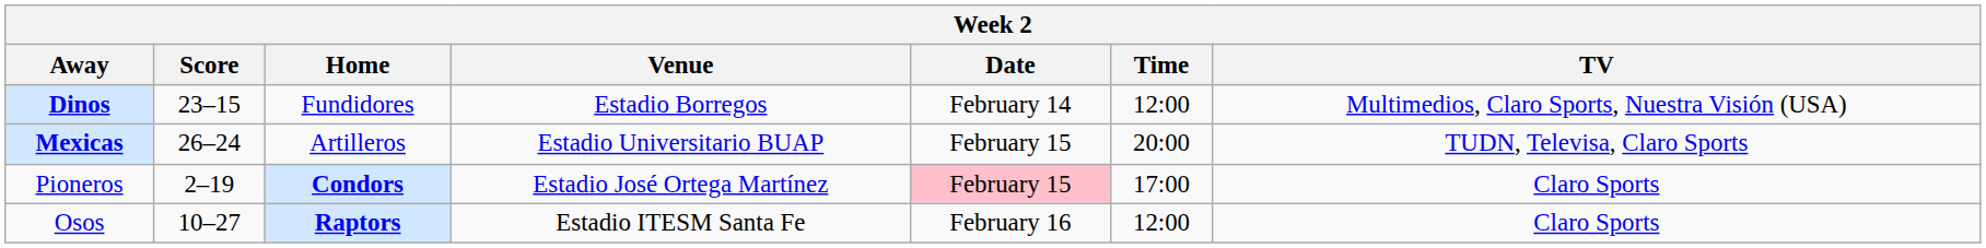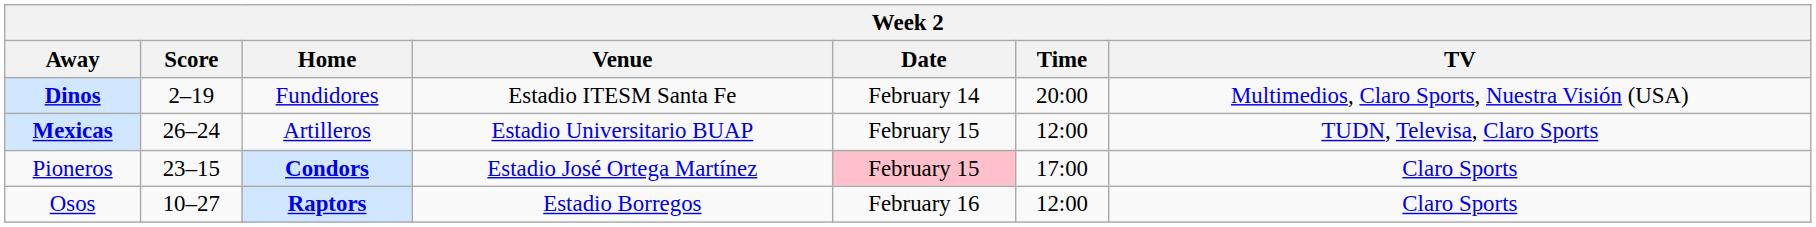 <table class="wikitable mw-collapsible mw-collapsed" style="width:100%;">
 <tr>
 <th colspan="8">Week 2</th>
 </tr>
 <tr>
 <th>Away</th>
 <th>Score</th>
 <th>Home</th>
 <th>Venue</th>
 <th>Date</th>
 <th>Time</th>
 <th>TV</th>
 </tr>
 <tr align="center">
 <td bgcolor="#D0E7FF"><strong><a href='#'>Dinos</a></strong></td>
-<td>23–15</td>
+<td>2–19</td>
 <td><a href='#'>Fundidores</a></td>
-<td><a href='#'>Estadio Borregos</a></td>
+<td>Estadio ITESM Santa Fe</td>
 <td>February 14</td>
-<td>12:00</td>
+<td>20:00</td>
 <td><a href='#'>Multimedios</a>, <a href='#'>Claro Sports</a>, <a href='#'>Nuestra Visión</a> (USA)</td>
 </tr>
 <tr align="center">
 <td bgcolor="#D0E7FF"><strong><a href='#'>Mexicas</a></strong></td>
 <td>26–24</td>
 <td><a href='#'>Artilleros</a></td>
 <td><a href='#'>Estadio Universitario BUAP</a></td>
 <td>February 15</td>
-<td>20:00</td>
+<td>12:00</td>
 <td><a href='#'>TUDN</a>, <a href='#'>Televisa</a>, <a href='#'>Claro Sports</a></td>
 </tr>
 <tr align="center">
 <td><a href='#'>Pioneros</a></td>
-<td>2–19</td>
+<td>23–15</td>
 <td bgcolor="#D0E7FF"><strong><a href='#'>Condors</a></strong></td>
 <td><a href='#'>Estadio José Ortega Martínez</a></td>
 <td style="background: pink;">February 15</td>
 <td>17:00</td>
 <td><a href='#'>Claro Sports</a></td>
 </tr>
 <tr align="center">
 <td><a href='#'>Osos</a></td>
 <td>10–27</td>
 <td bgcolor="#D0E7FF"><strong><a href='#'>Raptors</a></strong></td>
-<td>Estadio ITESM Santa Fe</td>
+<td><a href='#'>Estadio Borregos</a></td>
 <td>February 16</td>
 <td>12:00</td>
 <td><a href='#'>Claro Sports</a></td>
 </tr>
 </table>
